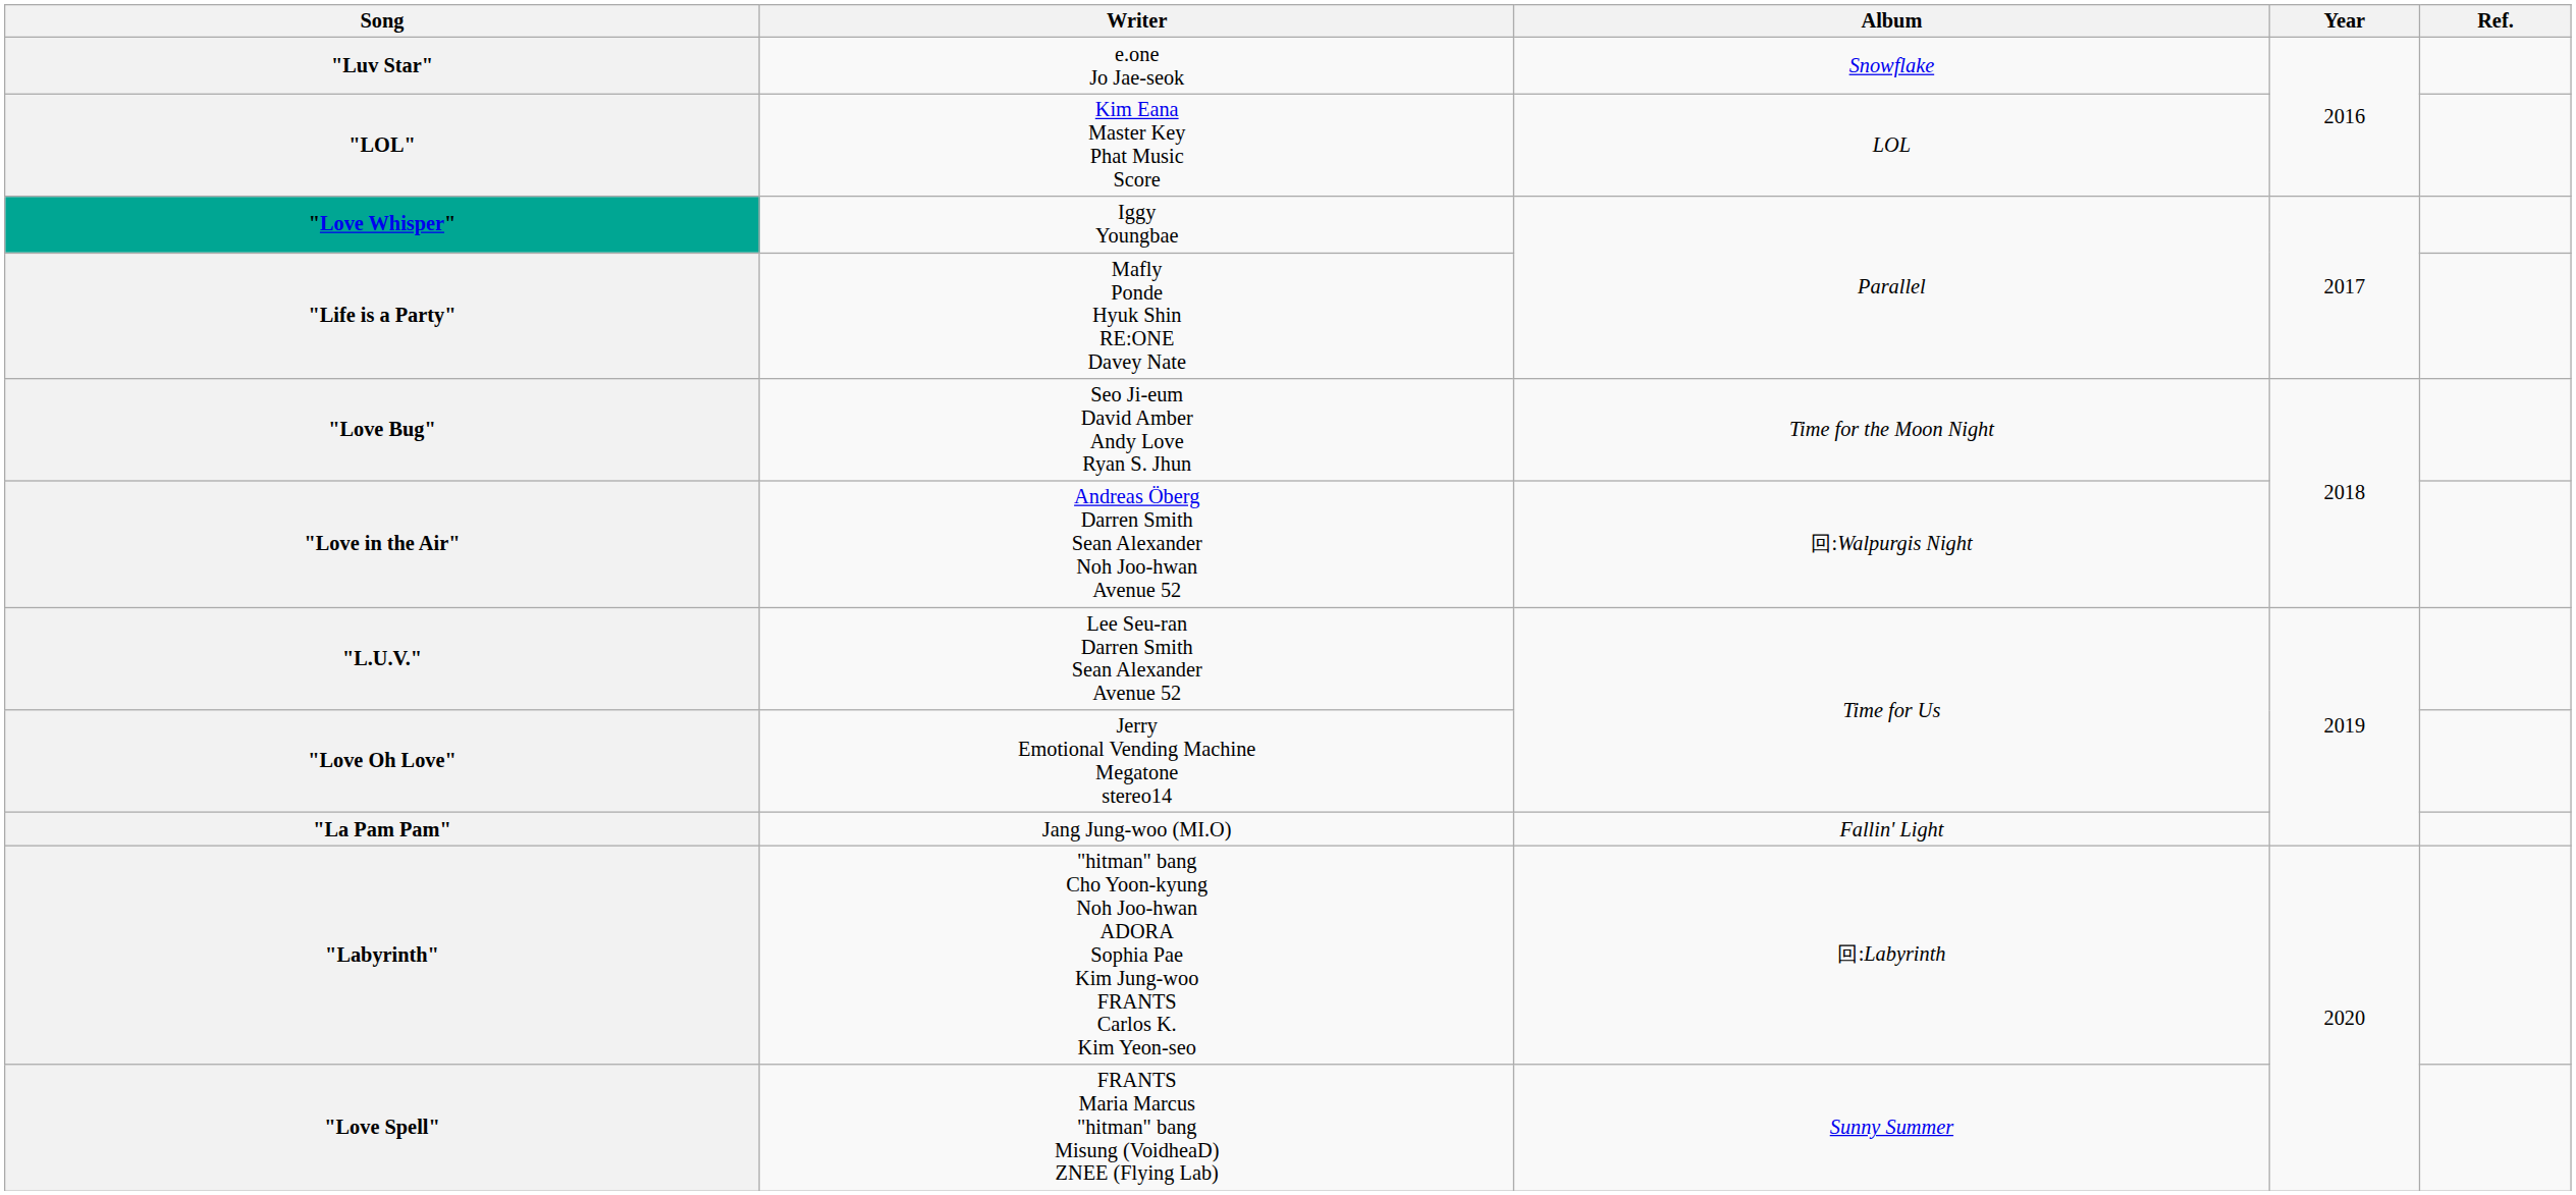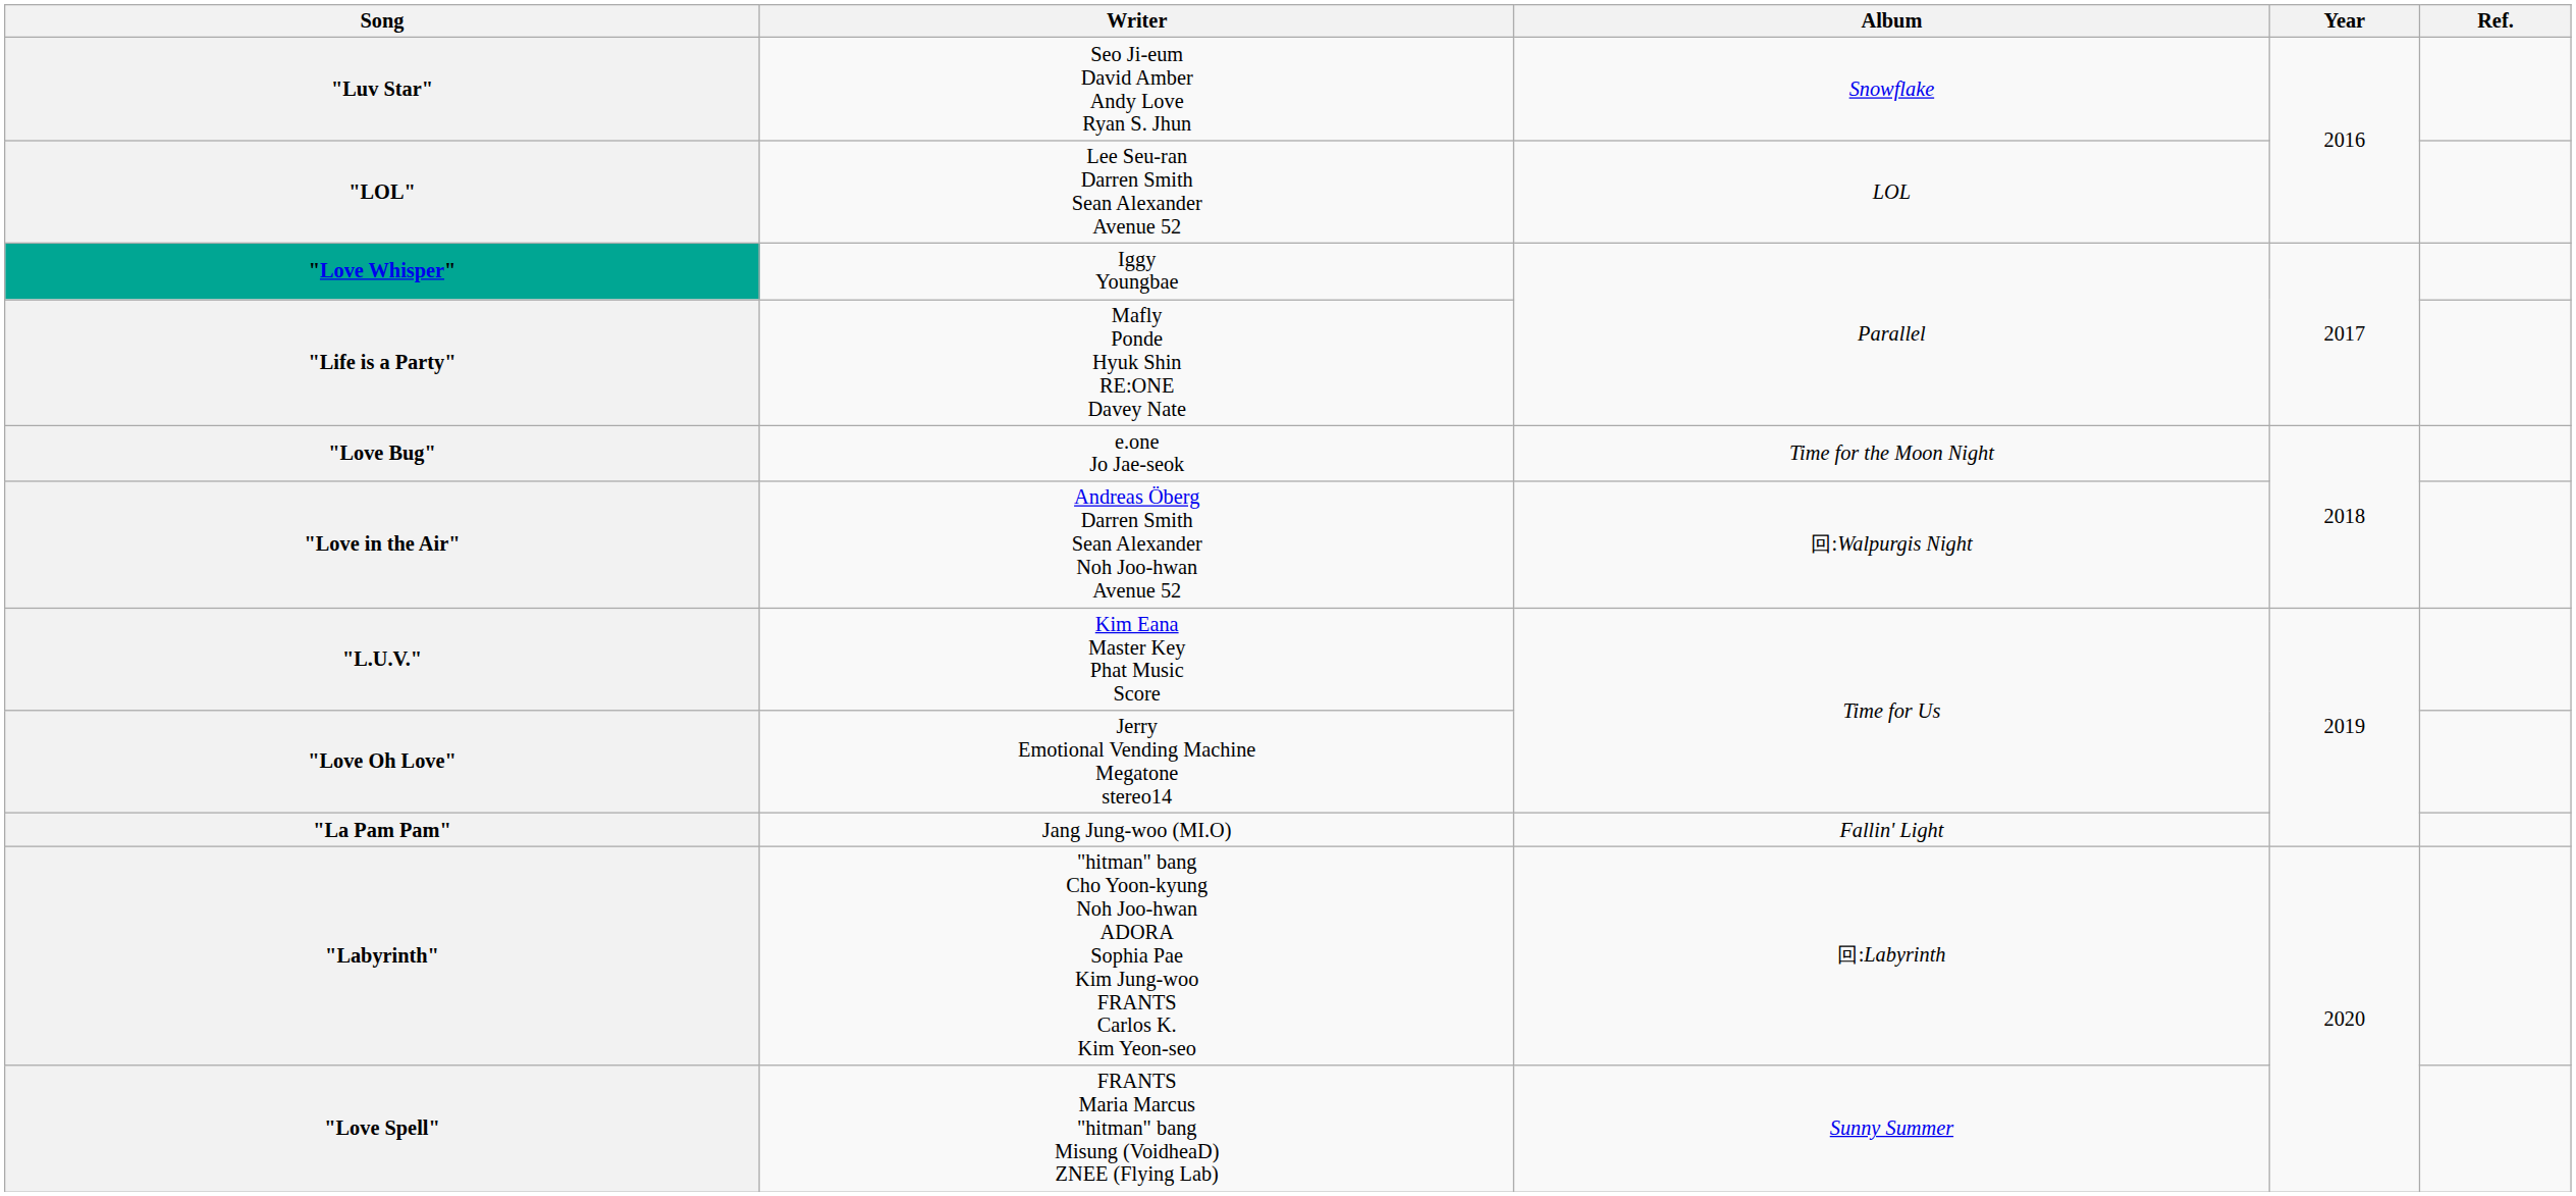 <table class="wikitable plainrowheaders" style="text-align:center; width:100%">
 <tr>
 <th style="width:25%">Song</th>
 <th style="width:25%">Writer</th>
 <th style="width:25%">Album</th>
 <th style="width:5%">Year</th>
 <th style="width:5%">Ref.</th>
 </tr>
 <tr>
 <th scope="row">"Luv Star" </th>
-<td>e.one<br>Jo Jae-seok</td>
+<td>Seo Ji-eum<br>David Amber<br>Andy Love<br>Ryan S. Jhun</td>
 <td><em><a href='#'>Snowflake</a></em></td>
 <td rowspan="2">2016</td>
 <td></td>
 </tr>
 <tr>
 <th scope="row">"LOL"</th>
-<td><a href='#'>Kim Eana</a><br>Master Key<br>Phat Music<br>Score</td>
+<td>Lee Seu-ran<br>Darren Smith<br>Sean Alexander<br>Avenue 52</td>
 <td><em>LOL</em></td>
 <td></td>
 </tr>
 <tr>
 <th scope="row" style="background-color:#00A693 ">"<a href='#'>Love Whisper</a>"   </th>
 <td>Iggy<br>Youngbae</td>
 <td rowspan="2"><em>Parallel</em></td>
 <td rowspan="2">2017</td>
 <td></td>
 </tr>
 <tr>
 <th scope="row">"Life is a Party"</th>
 <td>Mafly<br>Ponde<br>Hyuk Shin<br>RE:ONE<br>Davey Nate</td>
 <td></td>
 </tr>
 <tr>
 <th scope="row">"Love Bug"</th>
-<td>Seo Ji-eum<br>David Amber<br>Andy Love<br>Ryan S. Jhun</td>
+<td>e.one<br>Jo Jae-seok</td>
 <td><em>Time for the Moon Night</em></td>
 <td rowspan="2">2018</td>
 <td></td>
 </tr>
 <tr>
 <th scope="row">"Love in the Air"</th>
 <td><a href='#'>Andreas Öberg</a><br>Darren Smith<br>Sean Alexander<br>Noh Joo-hwan<br>Avenue 52</td>
 <td>回:<em>Walpurgis Night</em></td>
 <td></td>
 </tr>
 <tr>
 <th scope="row">"L.U.V." </th>
-<td>Lee Seu-ran<br>Darren Smith<br>Sean Alexander<br>Avenue 52</td>
+<td><a href='#'>Kim Eana</a><br>Master Key<br>Phat Music<br>Score</td>
 <td rowspan="2"><em>Time for Us</em></td>
 <td rowspan="3">2019</td>
 <td></td>
 </tr>
 <tr>
 <th scope="row">"Love Oh Love"</th>
 <td>Jerry<br>Emotional Vending Machine<br>Megatone<br>stereo14</td>
 <td></td>
 </tr>
 <tr>
 <th scope="row">"La Pam Pam"</th>
 <td>Jang Jung-woo (MI.O)</td>
 <td><em>Fallin' Light</em></td>
 <td></td>
 </tr>
 <tr>
 <th scope="row">"Labyrinth" </th>
 <td>"hitman" bang<br>Cho Yoon-kyung<br>Noh Joo-hwan<br>ADORA<br>Sophia Pae<br>Kim Jung-woo<br>FRANTS<br>Carlos K.<br>Kim Yeon-seo</td>
 <td>回:<em>Labyrinth</em></td>
 <td rowspan="2">2020</td>
 <td></td>
 </tr>
 <tr>
 <th scope="row">"Love Spell"</th>
 <td>FRANTS<br>Maria Marcus<br>"hitman" bang<br>Misung (VoidheaD)<br>ZNEE (Flying Lab)</td>
 <td><em><a href='#'>Sunny Summer</a></em></td>
 <td></td>
 </tr>
 </table>
